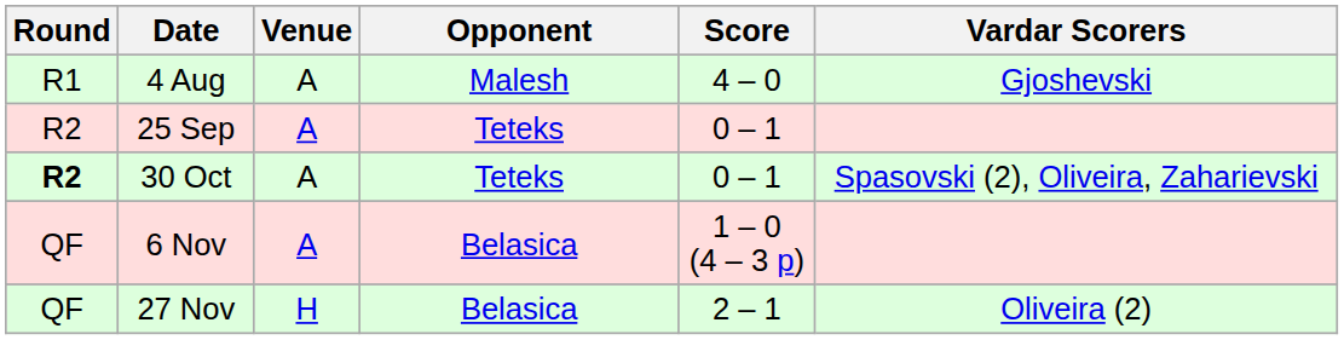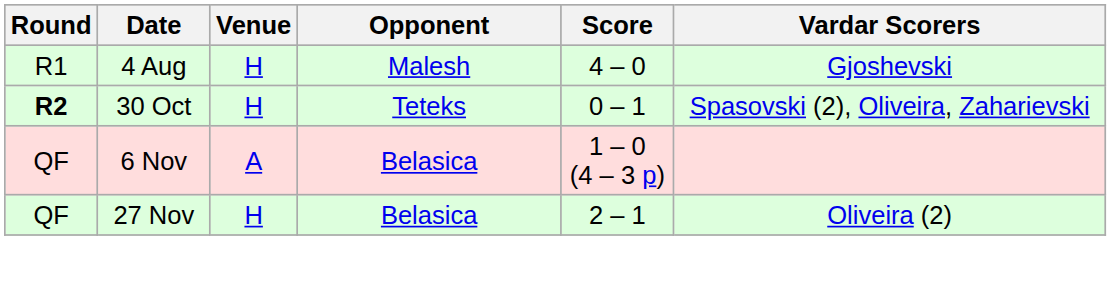 <table class="wikitable sortable" style="text-align: center; font-size:95%;">
 <tr>
 <th width="30">Round</th>
 <th width="60">Date</th>
 <th width="20">Venue</th>
 <th width="150">Opponent</th>
 <th width="60">Score</th>
 <th width="250">Vardar Scorers</th>
 </tr>
 <tr bgcolor="#ddffdd">
 <td>R1</td>
 <td>4 Aug</td>
-<td>A</td>
+<td><a href='#'>H</a></td>
 <td><a href='#'>Malesh</a></td>
 <td>4 – 0</td>
 <td><a href='#'>Gjoshevski</a></td>
 </tr>
-<tr bgcolor="#ffdddd">
-<td>R2</td>
-<td>25 Sep</td>
-<td><a href='#'>A</a></td>
-<td><a href='#'>Teteks</a></td>
-<td>0 – 1</td>
-<td></td>
-</tr>
 <tr bgcolor="#ddffdd">
 <td><strong>R2</strong></td>
 <td>30 Oct</td>
-<td>A</td>
+<td><a href='#'>H</a></td>
 <td><a href='#'>Teteks</a></td>
 <td>0 – 1</td>
 <td><a href='#'>Spasovski</a> (2), <a href='#'>Oliveira</a>, <a href='#'>Zaharievski</a></td>
 </tr>
 <tr bgcolor="#ffdddd">
 <td>QF</td>
 <td>6 Nov</td>
 <td><a href='#'>A</a></td>
 <td><a href='#'>Belasica</a></td>
 <td>1 – 0<br>(4 – 3 <a href='#'>p</a>)</td>
 <td></td>
 </tr>
 <tr bgcolor="#ddffdd">
 <td>QF</td>
 <td>27 Nov</td>
 <td><a href='#'>H</a></td>
 <td><a href='#'>Belasica</a></td>
 <td>2 – 1</td>
 <td><a href='#'>Oliveira</a> (2)</td>
 </tr>
 </table>
